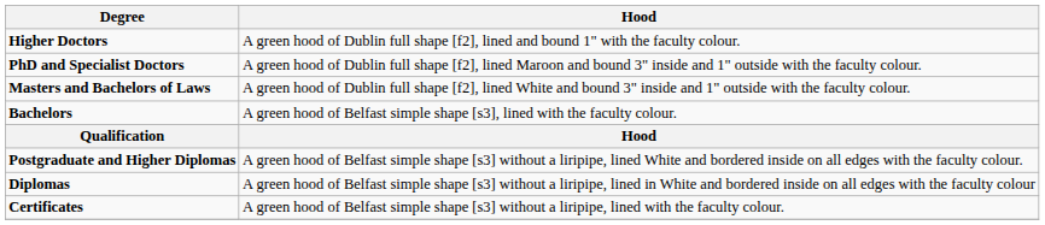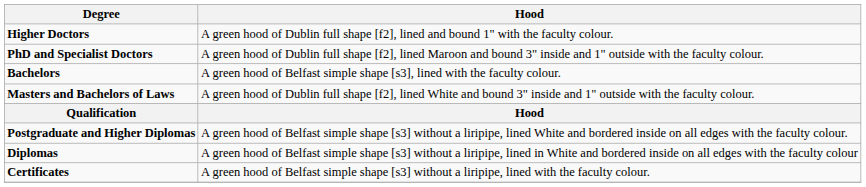 <table class="wikitable">
 <tr>
 <th>Degree</th>
 <th>Hood</th>
 </tr>
 <tr>
 <td><strong>Higher Doctors </strong></td>
 <td>A green hood of Dublin full shape [f2], lined and bound 1" with the faculty colour.</td>
 </tr>
 <tr>
 <td><strong>PhD and Specialist Doctors </strong></td>
 <td>A green hood of Dublin full shape [f2], lined Maroon and bound 3" inside and 1" outside with the faculty colour.</td>
 </tr>
 <tr>
+<td><strong>Bachelors </strong></td>
+<td>A green hood of Belfast simple shape [s3], lined with the faculty colour.</td>
+</tr>
+<tr>
 <td><strong>Masters and Bachelors of Laws</strong></td>
 <td>A green hood of Dublin full shape [f2], lined White and bound 3" inside and 1" outside with the faculty colour.</td>
-</tr>
-<tr>
-<td><strong>Bachelors </strong></td>
-<td>A green hood of Belfast simple shape [s3], lined with the faculty colour.</td>
 </tr>
 <tr>
 <th>Qualification</th>
 <th>Hood</th>
 </tr>
 <tr>
 <td><strong>Postgraduate and Higher Diplomas </strong></td>
 <td>A green hood of Belfast simple shape [s3] without a liripipe, lined White and bordered inside on all edges with the faculty colour.</td>
 </tr>
 <tr>
 <td><strong>Diplomas</strong></td>
 <td>A green hood of Belfast simple shape [s3] without a liripipe, lined in White and bordered inside on all edges with the faculty colour</td>
 </tr>
 <tr>
 <td><strong>Certificates </strong></td>
 <td>A green hood of Belfast simple shape [s3] without a liripipe, lined with the faculty colour.</td>
 </tr>
 <tr>
 </tr>
 </table>
